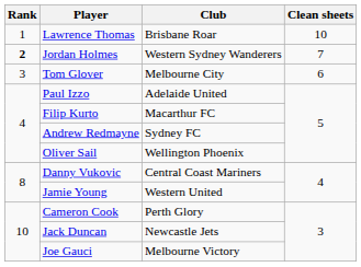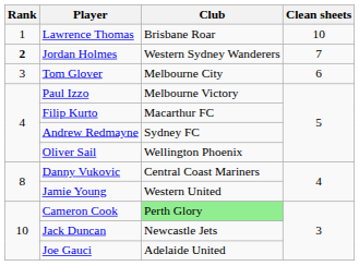 <table class="wikitable sortable" style="text-align:center;">
 <tr>
 <th>Rank</th>
 <th>Player</th>
 <th>Club</th>
 <th>Clean sheets</th>
 </tr>
 <tr>
 <td rowspan=1>1</td>
 <td align=left> <a href='#'>Lawrence Thomas</a></td>
 <td align=left>Brisbane Roar</td>
 <td rowspan=1>10</td>
 </tr>
 <tr>
 <td rowspan=1><strong>2</strong></td>
 <td align=left> <a href='#'>Jordan Holmes</a></td>
 <td align=left>Western Sydney Wanderers</td>
 <td rowspan=1>7</td>
 </tr>
 <tr>
 <td rowspan=1>3</td>
 <td align=left> <a href='#'>Tom Glover</a></td>
 <td align=left>Melbourne City</td>
 <td rowspan=1>6</td>
 </tr>
 <tr>
 <td rowspan=4>4</td>
 <td align=left> <a href='#'>Paul Izzo</a></td>
-<td align=left>Adelaide United<br></td>
+<td align=left>Melbourne Victory</td>
 <td rowspan=4>5</td>
 </tr>
 <tr>
 <td align=left> <a href='#'>Filip Kurto</a></td>
 <td align=left>Macarthur FC</td>
 </tr>
 <tr>
 <td align=left> <a href='#'>Andrew Redmayne</a></td>
 <td align=left>Sydney FC</td>
 </tr>
 <tr>
 <td align=left> <a href='#'>Oliver Sail</a></td>
 <td align=left>Wellington Phoenix</td>
 </tr>
 <tr>
 <td rowspan=2>8</td>
 <td align=left> <a href='#'>Danny Vukovic</a></td>
 <td align=left>Central Coast Mariners</td>
 <td rowspan=2>4</td>
 </tr>
 <tr>
 <td align=left> <a href='#'>Jamie Young</a></td>
 <td align=left>Western United</td>
 </tr>
 <tr>
 <td rowspan=3>10</td>
 <td align=left> <a href='#'>Cameron Cook</a></td>
-<td align=left>Perth Glory</td>
+<td align=left style="background: lightgreen;">Perth Glory</td>
 <td rowspan=3>3</td>
 </tr>
 <tr>
 <td align=left> <a href='#'>Jack Duncan</a></td>
 <td align=left>Newcastle Jets</td>
 </tr>
 <tr>
 <td align=left> <a href='#'>Joe Gauci</a></td>
-<td align=left>Melbourne Victory</td>
+<td align=left>Adelaide United<br></td>
 </tr>
 </table>
